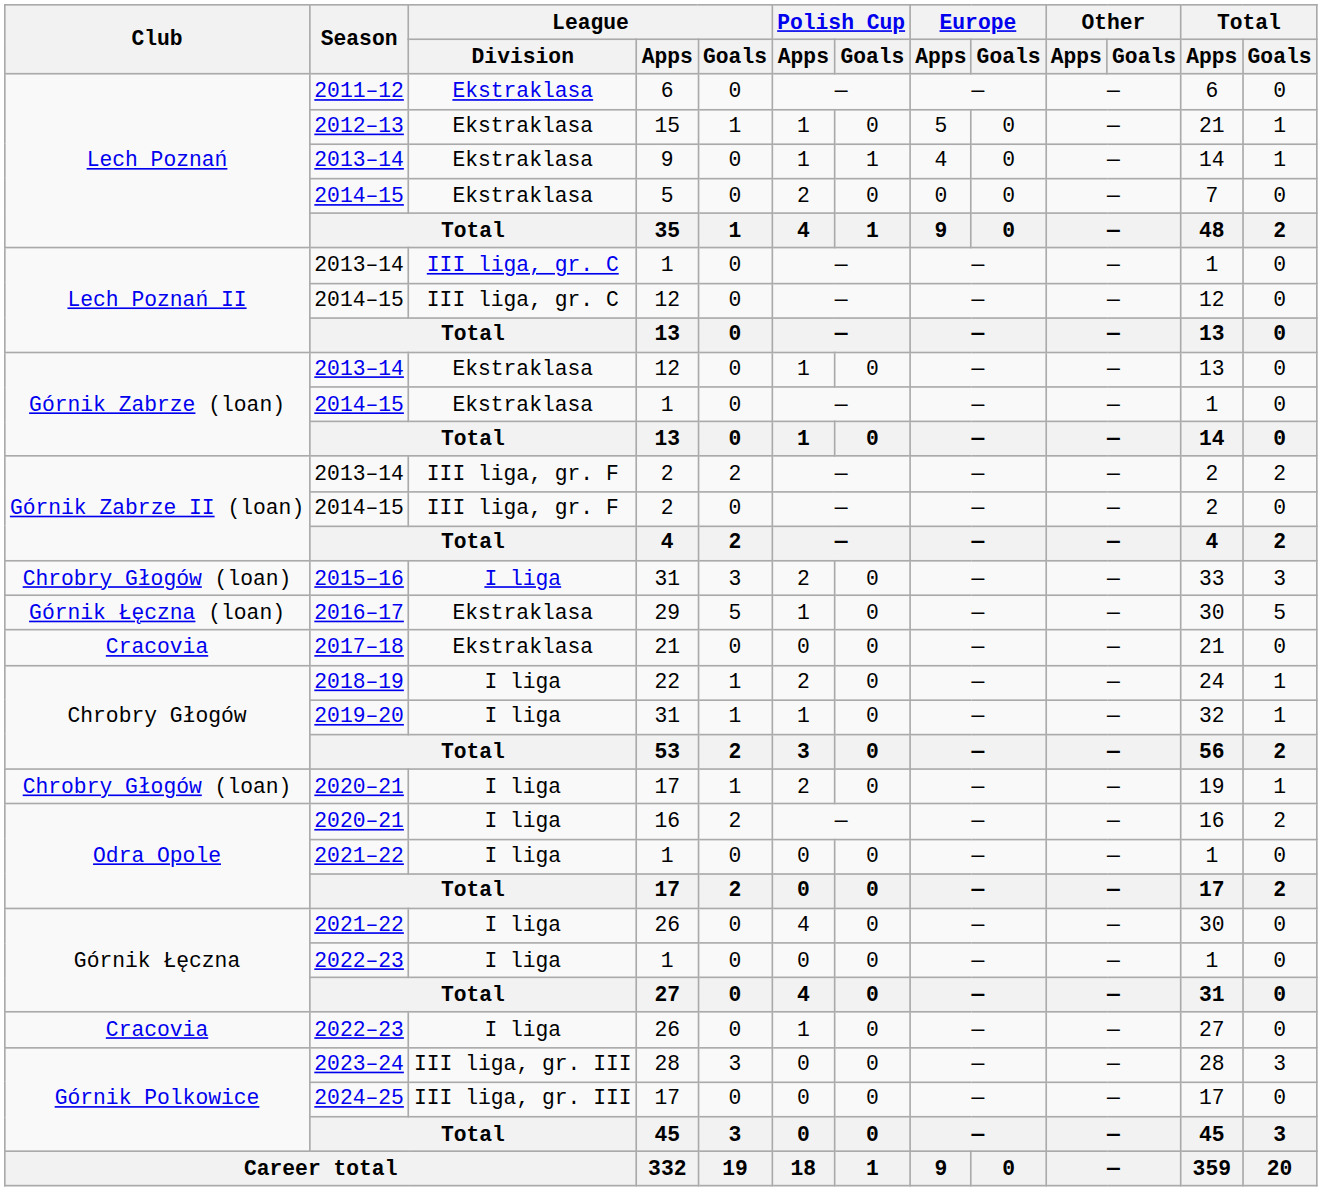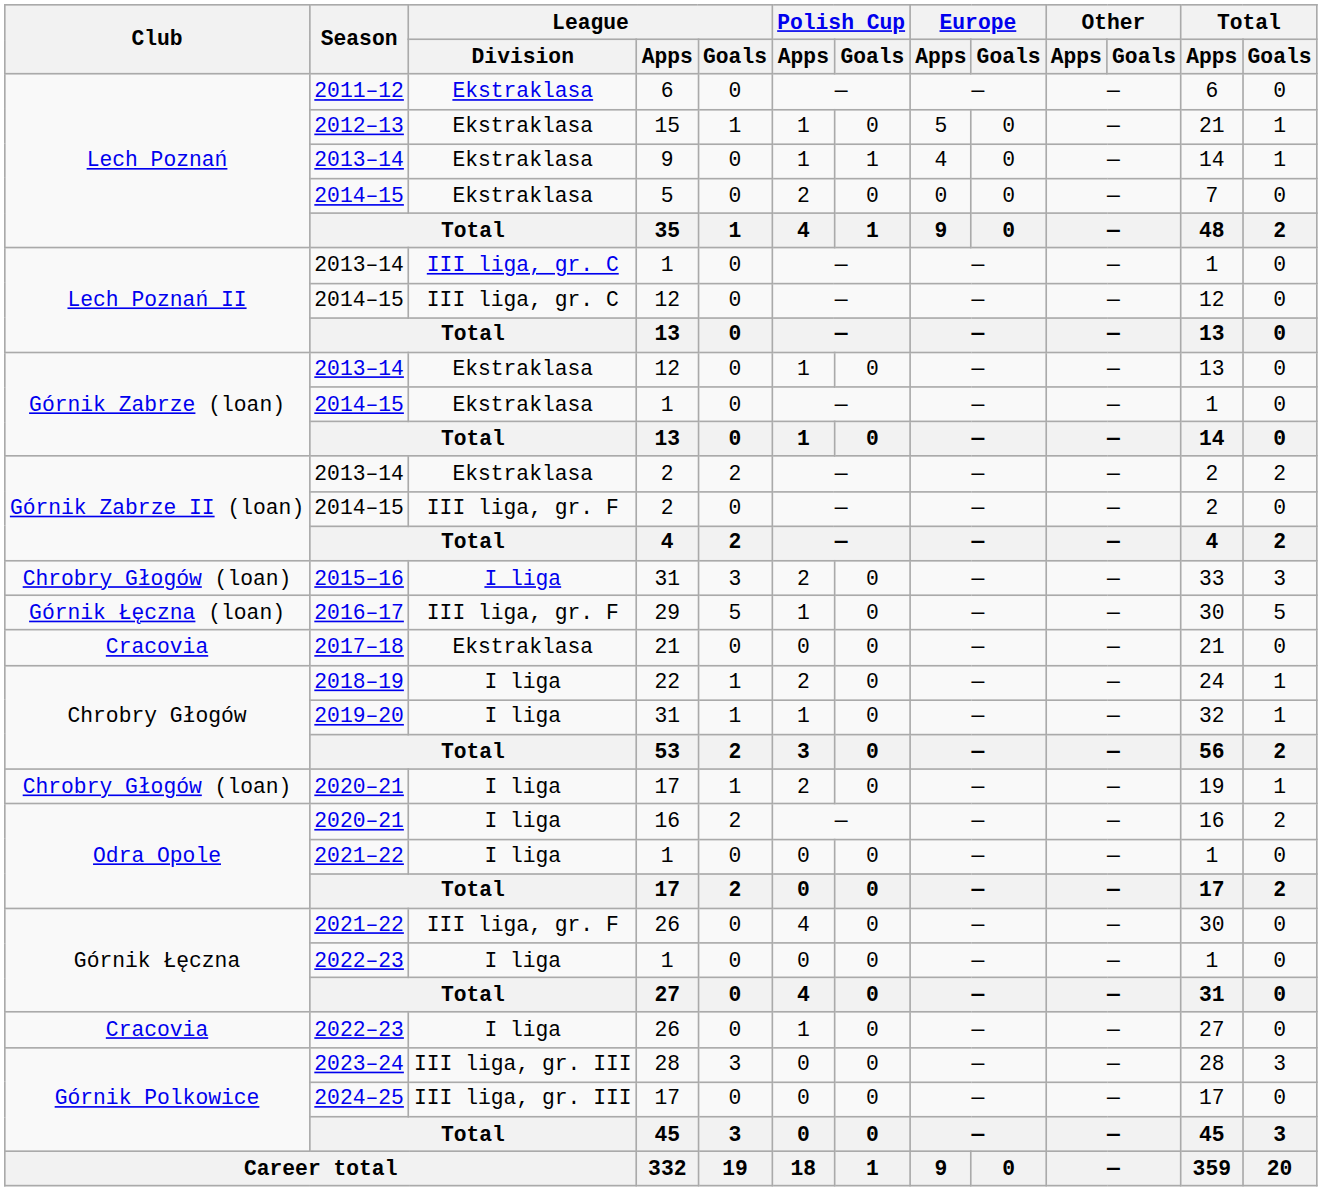 <table class="wikitable" style="text-align: center;">
 <tr>
 <th rowspan="2">Club</th>
 <th rowspan="2">Season</th>
 <th colspan="3">League</th>
 <th colspan="2"><a href='#'>Polish Cup</a></th>
 <th colspan="2"><a href='#'>Europe</a></th>
 <th colspan="2">Other</th>
 <th colspan="2">Total</th>
 </tr>
 <tr>
 <th>Division</th>
 <th>Apps</th>
 <th>Goals</th>
 <th>Apps</th>
 <th>Goals</th>
 <th>Apps</th>
 <th>Goals</th>
 <th>Apps</th>
 <th>Goals</th>
 <th>Apps</th>
 <th>Goals</th>
 </tr>
 <tr>
 <td rowspan="5"><a href='#'>Lech Poznań</a></td>
 <td><a href='#'>2011–12</a></td>
 <td><a href='#'>Ekstraklasa</a></td>
 <td>6</td>
 <td>0</td>
 <td colspan="2">—</td>
 <td colspan="2">—</td>
 <td colspan="2">—</td>
 <td>6</td>
 <td>0</td>
 </tr>
 <tr>
 <td><a href='#'>2012–13</a></td>
 <td>Ekstraklasa</td>
 <td>15</td>
 <td>1</td>
 <td>1</td>
 <td>0</td>
 <td>5</td>
 <td>0</td>
 <td colspan="2">—</td>
 <td>21</td>
 <td>1</td>
 </tr>
 <tr>
 <td><a href='#'>2013–14</a></td>
 <td>Ekstraklasa</td>
 <td>9</td>
 <td>0</td>
 <td>1</td>
 <td>1</td>
 <td>4</td>
 <td>0</td>
 <td colspan="2">—</td>
 <td>14</td>
 <td>1</td>
 </tr>
 <tr>
 <td><a href='#'>2014–15</a></td>
 <td>Ekstraklasa</td>
 <td>5</td>
 <td>0</td>
 <td>2</td>
 <td>0</td>
 <td>0</td>
 <td>0</td>
 <td colspan="2">—</td>
 <td>7</td>
 <td>0</td>
 </tr>
 <tr>
 <th colspan="2">Total</th>
 <th>35</th>
 <th>1</th>
 <th>4</th>
 <th>1</th>
 <th>9</th>
 <th>0</th>
 <th colspan="2">—</th>
 <th>48</th>
 <th>2</th>
 </tr>
 <tr>
 <td rowspan="3"><a href='#'>Lech Poznań II</a></td>
 <td>2013–14</td>
 <td><a href='#'>III liga, gr. C</a></td>
 <td>1</td>
 <td>0</td>
 <td colspan="2">—</td>
 <td colspan="2">—</td>
 <td colspan="2">—</td>
 <td>1</td>
 <td>0</td>
 </tr>
 <tr>
 <td>2014–15</td>
 <td>III liga, gr. C</td>
 <td>12</td>
 <td>0</td>
 <td colspan="2">—</td>
 <td colspan="2">—</td>
 <td colspan="2">—</td>
 <td>12</td>
 <td>0</td>
 </tr>
 <tr>
 <th colspan="2">Total</th>
 <th>13</th>
 <th>0</th>
 <th colspan="2">—</th>
 <th colspan="2">—</th>
 <th colspan="2">—</th>
 <th>13</th>
 <th>0</th>
 </tr>
 <tr>
 <td rowspan="3"><a href='#'>Górnik Zabrze</a> (loan)</td>
 <td><a href='#'>2013–14</a></td>
 <td>Ekstraklasa</td>
 <td>12</td>
 <td>0</td>
 <td>1</td>
 <td>0</td>
 <td colspan="2">—</td>
 <td colspan="2">—</td>
 <td>13</td>
 <td>0</td>
 </tr>
 <tr>
 <td><a href='#'>2014–15</a></td>
 <td>Ekstraklasa</td>
 <td>1</td>
 <td>0</td>
 <td colspan="2">—</td>
 <td colspan="2">—</td>
 <td colspan="2">—</td>
 <td>1</td>
 <td>0</td>
 </tr>
 <tr>
 <th colspan="2">Total</th>
 <th>13</th>
 <th>0</th>
 <th>1</th>
 <th>0</th>
 <th colspan="2">—</th>
 <th colspan="2">—</th>
 <th>14</th>
 <th>0</th>
 </tr>
 <tr>
 <td rowspan="3"><a href='#'>Górnik Zabrze II</a> (loan)</td>
 <td>2013–14</td>
-<td>III liga, gr. F</td>
+<td>Ekstraklasa</td>
 <td>2</td>
 <td>2</td>
 <td colspan="2">—</td>
 <td colspan="2">—</td>
 <td colspan="2">—</td>
 <td>2</td>
 <td>2</td>
 </tr>
 <tr>
 <td>2014–15</td>
 <td>III liga, gr. F</td>
 <td>2</td>
 <td>0</td>
 <td colspan="2">—</td>
 <td colspan="2">—</td>
 <td colspan="2">—</td>
 <td>2</td>
 <td>0</td>
 </tr>
 <tr>
 <th colspan="2">Total</th>
 <th>4</th>
 <th>2</th>
 <th colspan="2">—</th>
 <th colspan="2">—</th>
 <th colspan="2">—</th>
 <th>4</th>
 <th>2</th>
 </tr>
 <tr>
 <td><a href='#'>Chrobry Głogów</a> (loan)</td>
 <td><a href='#'>2015–16</a></td>
 <td><a href='#'>I liga</a></td>
 <td>31</td>
 <td>3</td>
 <td>2</td>
 <td>0</td>
 <td colspan="2">—</td>
 <td colspan="2">—</td>
 <td>33</td>
 <td>3</td>
 </tr>
 <tr>
 <td><a href='#'>Górnik Łęczna</a> (loan)</td>
 <td><a href='#'>2016–17</a></td>
-<td>Ekstraklasa</td>
+<td>III liga, gr. F</td>
 <td>29</td>
 <td>5</td>
 <td>1</td>
 <td>0</td>
 <td colspan="2">—</td>
 <td colspan="2">—</td>
 <td>30</td>
 <td>5</td>
 </tr>
 <tr>
 <td><a href='#'>Cracovia</a></td>
 <td><a href='#'>2017–18</a></td>
 <td>Ekstraklasa</td>
 <td>21</td>
 <td>0</td>
 <td>0</td>
 <td>0</td>
 <td colspan="2">—</td>
 <td colspan="2">—</td>
 <td>21</td>
 <td>0</td>
 </tr>
 <tr>
 <td rowspan="3">Chrobry Głogów</td>
 <td><a href='#'>2018–19</a></td>
 <td>I liga</td>
 <td>22</td>
 <td>1</td>
 <td>2</td>
 <td>0</td>
 <td colspan="2">—</td>
 <td colspan="2">—</td>
 <td>24</td>
 <td>1</td>
 </tr>
 <tr>
 <td><a href='#'>2019–20</a></td>
 <td>I liga</td>
 <td>31</td>
 <td>1</td>
 <td>1</td>
 <td>0</td>
 <td colspan="2">—</td>
 <td colspan="2">—</td>
 <td>32</td>
 <td>1</td>
 </tr>
 <tr>
 <th colspan="2">Total</th>
 <th>53</th>
 <th>2</th>
 <th>3</th>
 <th>0</th>
 <th colspan="2">—</th>
 <th colspan="2">—</th>
 <th>56</th>
 <th>2</th>
 </tr>
 <tr>
 <td><a href='#'>Chrobry Głogów</a> (loan)</td>
 <td><a href='#'>2020–21</a></td>
 <td>I liga</td>
 <td>17</td>
 <td>1</td>
 <td>2</td>
 <td>0</td>
 <td colspan="2">—</td>
 <td colspan="2">—</td>
 <td>19</td>
 <td>1</td>
 </tr>
 <tr>
 <td rowspan="3"><a href='#'>Odra Opole</a></td>
 <td><a href='#'>2020–21</a></td>
 <td>I liga</td>
 <td>16</td>
 <td>2</td>
 <td colspan="2">—</td>
 <td colspan="2">—</td>
 <td colspan="2">—</td>
 <td>16</td>
 <td>2</td>
 </tr>
 <tr>
 <td><a href='#'>2021–22</a></td>
 <td>I liga</td>
 <td>1</td>
 <td>0</td>
 <td>0</td>
 <td>0</td>
 <td colspan="2">—</td>
 <td colspan="2">—</td>
 <td>1</td>
 <td>0</td>
 </tr>
 <tr>
 <th colspan="2">Total</th>
 <th>17</th>
 <th>2</th>
 <th>0</th>
 <th>0</th>
 <th colspan="2">—</th>
 <th colspan="2">—</th>
 <th>17</th>
 <th>2</th>
 </tr>
 <tr>
 <td rowspan="3">Górnik Łęczna</td>
 <td><a href='#'>2021–22</a></td>
-<td>I liga</td>
+<td>III liga, gr. F</td>
 <td>26</td>
 <td>0</td>
 <td>4</td>
 <td>0</td>
 <td colspan="2">—</td>
 <td colspan="2">—</td>
 <td>30</td>
 <td>0</td>
 </tr>
 <tr>
 <td><a href='#'>2022–23</a></td>
 <td>I liga</td>
 <td>1</td>
 <td>0</td>
 <td>0</td>
 <td>0</td>
 <td colspan="2">—</td>
 <td colspan="2">—</td>
 <td>1</td>
 <td>0</td>
 </tr>
 <tr>
 <th colspan="2">Total</th>
 <th>27</th>
 <th>0</th>
 <th>4</th>
 <th>0</th>
 <th colspan="2">—</th>
 <th colspan="2">—</th>
 <th>31</th>
 <th>0</th>
 </tr>
 <tr>
 <td><a href='#'>Cracovia</a></td>
 <td><a href='#'>2022–23</a></td>
 <td>I liga</td>
 <td>26</td>
 <td>0</td>
 <td>1</td>
 <td>0</td>
 <td colspan="2">—</td>
 <td colspan="2">—</td>
 <td>27</td>
 <td>0</td>
 </tr>
 <tr>
 <td rowspan="3"><a href='#'>Górnik Polkowice</a></td>
 <td><a href='#'>2023–24</a></td>
 <td>III liga, gr. III</td>
 <td>28</td>
 <td>3</td>
 <td>0</td>
 <td>0</td>
 <td colspan="2">—</td>
 <td colspan="2">—</td>
 <td>28</td>
 <td>3</td>
 </tr>
 <tr>
 <td><a href='#'>2024–25</a></td>
 <td>III liga, gr. III</td>
 <td>17</td>
 <td>0</td>
 <td>0</td>
 <td>0</td>
 <td colspan="2">—</td>
 <td colspan="2">—</td>
 <td>17</td>
 <td>0</td>
 </tr>
 <tr>
 <th colspan="2">Total</th>
 <th>45</th>
 <th>3</th>
 <th>0</th>
 <th>0</th>
 <th colspan="2">—</th>
 <th colspan="2">—</th>
 <th>45</th>
 <th>3</th>
 </tr>
 <tr>
 <th colspan="3">Career total</th>
 <th>332</th>
 <th>19</th>
 <th>18</th>
 <th>1</th>
 <th>9</th>
 <th>0</th>
 <th colspan="2">—</th>
 <th>359</th>
 <th>20</th>
 </tr>
 </table>
